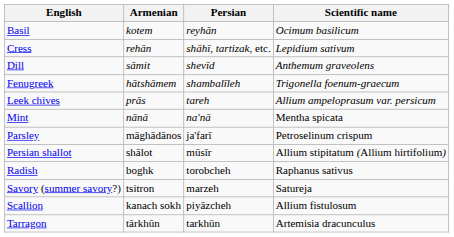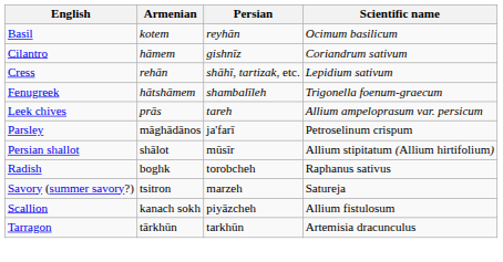 <table class="wikitable">
 <tr>
 <th>English</th>
 <th>Armenian</th>
 <th>Persian</th>
 <th>Scientific name</th>
 </tr>
 <tr>
 <td><a href='#'>Basil</a></td>
 <td> <em>kotem</em></td>
 <td> <em>reyhān</em></td>
 <td><em>Ocimum basilicum</em></td>
 </tr>
 <tr>
+<td><a href='#'>Cilantro</a></td>
+<td> <em>hāmem</em></td>
+<td> <em>gishnīz</em></td>
+<td><em>Coriandrum sativum</em></td>
+</tr>
+<tr>
 <td><a href='#'>Cress</a></td>
 <td> <em>rehān</em></td>
 <td> <em>shāhī</em>,  <em>tartizak</em>, etc.</td>
 <td><em>Lepidium sativum</em></td>
-</tr>
-<tr>
-<td><a href='#'>Dill</a></td>
-<td> <em>sāmit</em></td>
-<td> <em>shevīd</em></td>
-<td><em>Anthemum graveolens</em></td>
 </tr>
 <tr>
 <td><a href='#'>Fenugreek</a></td>
 <td> <em>hātshāmem</em></td>
 <td> <em>shambalīleh</em></td>
 <td><em>Trigonella foenum-graecum</em></td>
 </tr>
 <tr>
 <td><a href='#'>Leek chives</a></td>
 <td> <em>prās</em></td>
 <td> <em>tareh</em></td>
 <td><em>Allium ampeloprasum var. persicum</em></td>
-</tr>
-<tr>
-<td><a href='#'>Mint</a></td>
-<td> <em>nānā</em></td>
-<td> <em>na'nā<strong></td>
-<td></em>Mentha spicata<em></td>
 </tr>
 <tr>
 <td><a href='#'>Parsley</a></td>
 <td> </em>māghādānos<em></td>
 <td> </em>ja'farī<em></td>
 <td></em>Petroselinum crispum<em></td>
 </tr>
 <tr>
 <td><a href='#'>Persian shallot</a></td>
 <td> </em>shālot<em></td>
 <td> </em>mūsīr<em></td>
 <td></em>Allium stipitatum<em> (</em>Allium hirtifolium<em>)</td>
 </tr>
 <tr>
 <td><a href='#'>Radish</a></td>
 <td> </em>boghk<em></td>
 <td> </em>torobcheh<em></td>
 <td></em>Raphanus sativus<em></td>
 </tr>
 <tr>
 <td><a href='#'>Savory</a> (<a href='#'>summer savory</a>?)</td>
 <td> </em>tsitron<em></td>
 <td> </em>marzeh<em></td>
 <td></em>Satureja<em></td>
 </tr>
 <tr>
 <td><a href='#'>Scallion</a></td>
 <td> </em>kanach sokh<em></td>
 <td> </em>piyāzcheh<em></td>
 <td></em>Allium fistulosum<em></td>
 </tr>
 <tr>
 <td><a href='#'>Tarragon</a></td>
 <td> </em>tārkhūn<em></td>
 <td> </em>tarkhūn<em></td>
 <td></em>Artemisia dracunculus<em></td>
 </tr>
 </table>
